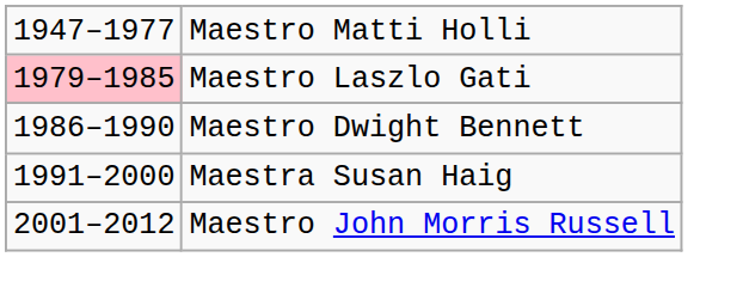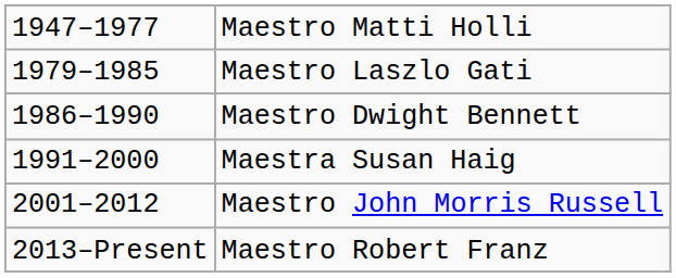 <table class="wikitable">
 <tr>
 <td>1947–1977</td>
 <td>Maestro Matti Holli</td>
 </tr>
 <tr>
-<td style="background: pink;">1979–1985</td>
+<td>1979–1985</td>
 <td>Maestro Laszlo Gati</td>
 </tr>
 <tr>
 <td>1986–1990</td>
 <td>Maestro Dwight Bennett</td>
 </tr>
 <tr>
 <td>1991–2000</td>
 <td>Maestra Susan Haig</td>
 </tr>
 <tr>
 <td>2001–2012</td>
 <td>Maestro <a href='#'>John Morris Russell</a></td>
 </tr>
+<tr>
+<td>2013–Present</td>
+<td>Maestro Robert Franz</td>
+</tr>
 </table>
